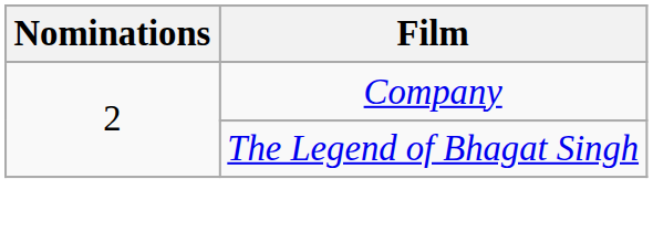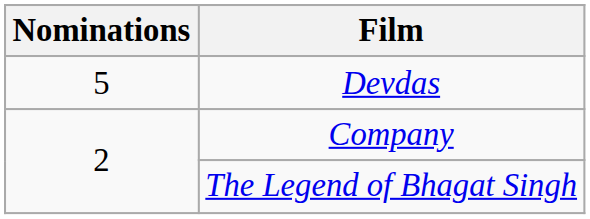 <table class="wikitable plainrowheaders" style="text-align:center;">
 <tr>
 <th scope="col" style="width:55px;">Nominations</th>
 <th scope="col" style="text-align:center;">Film</th>
+</tr>
+<tr>
+<td scope="row" style="text-align:center">5</td>
+<td><a href='#'><em>Devdas</em></a></td>
 </tr>
 <tr>
 <td rowspan="2" scope="row" style="text-align:center">2</td>
 <td><a href='#'><em>Company</em></a></td>
 </tr>
 <tr>
 <td><em><a href='#'>The Legend of Bhagat Singh</a></em></td>
 </tr>
 </table>
